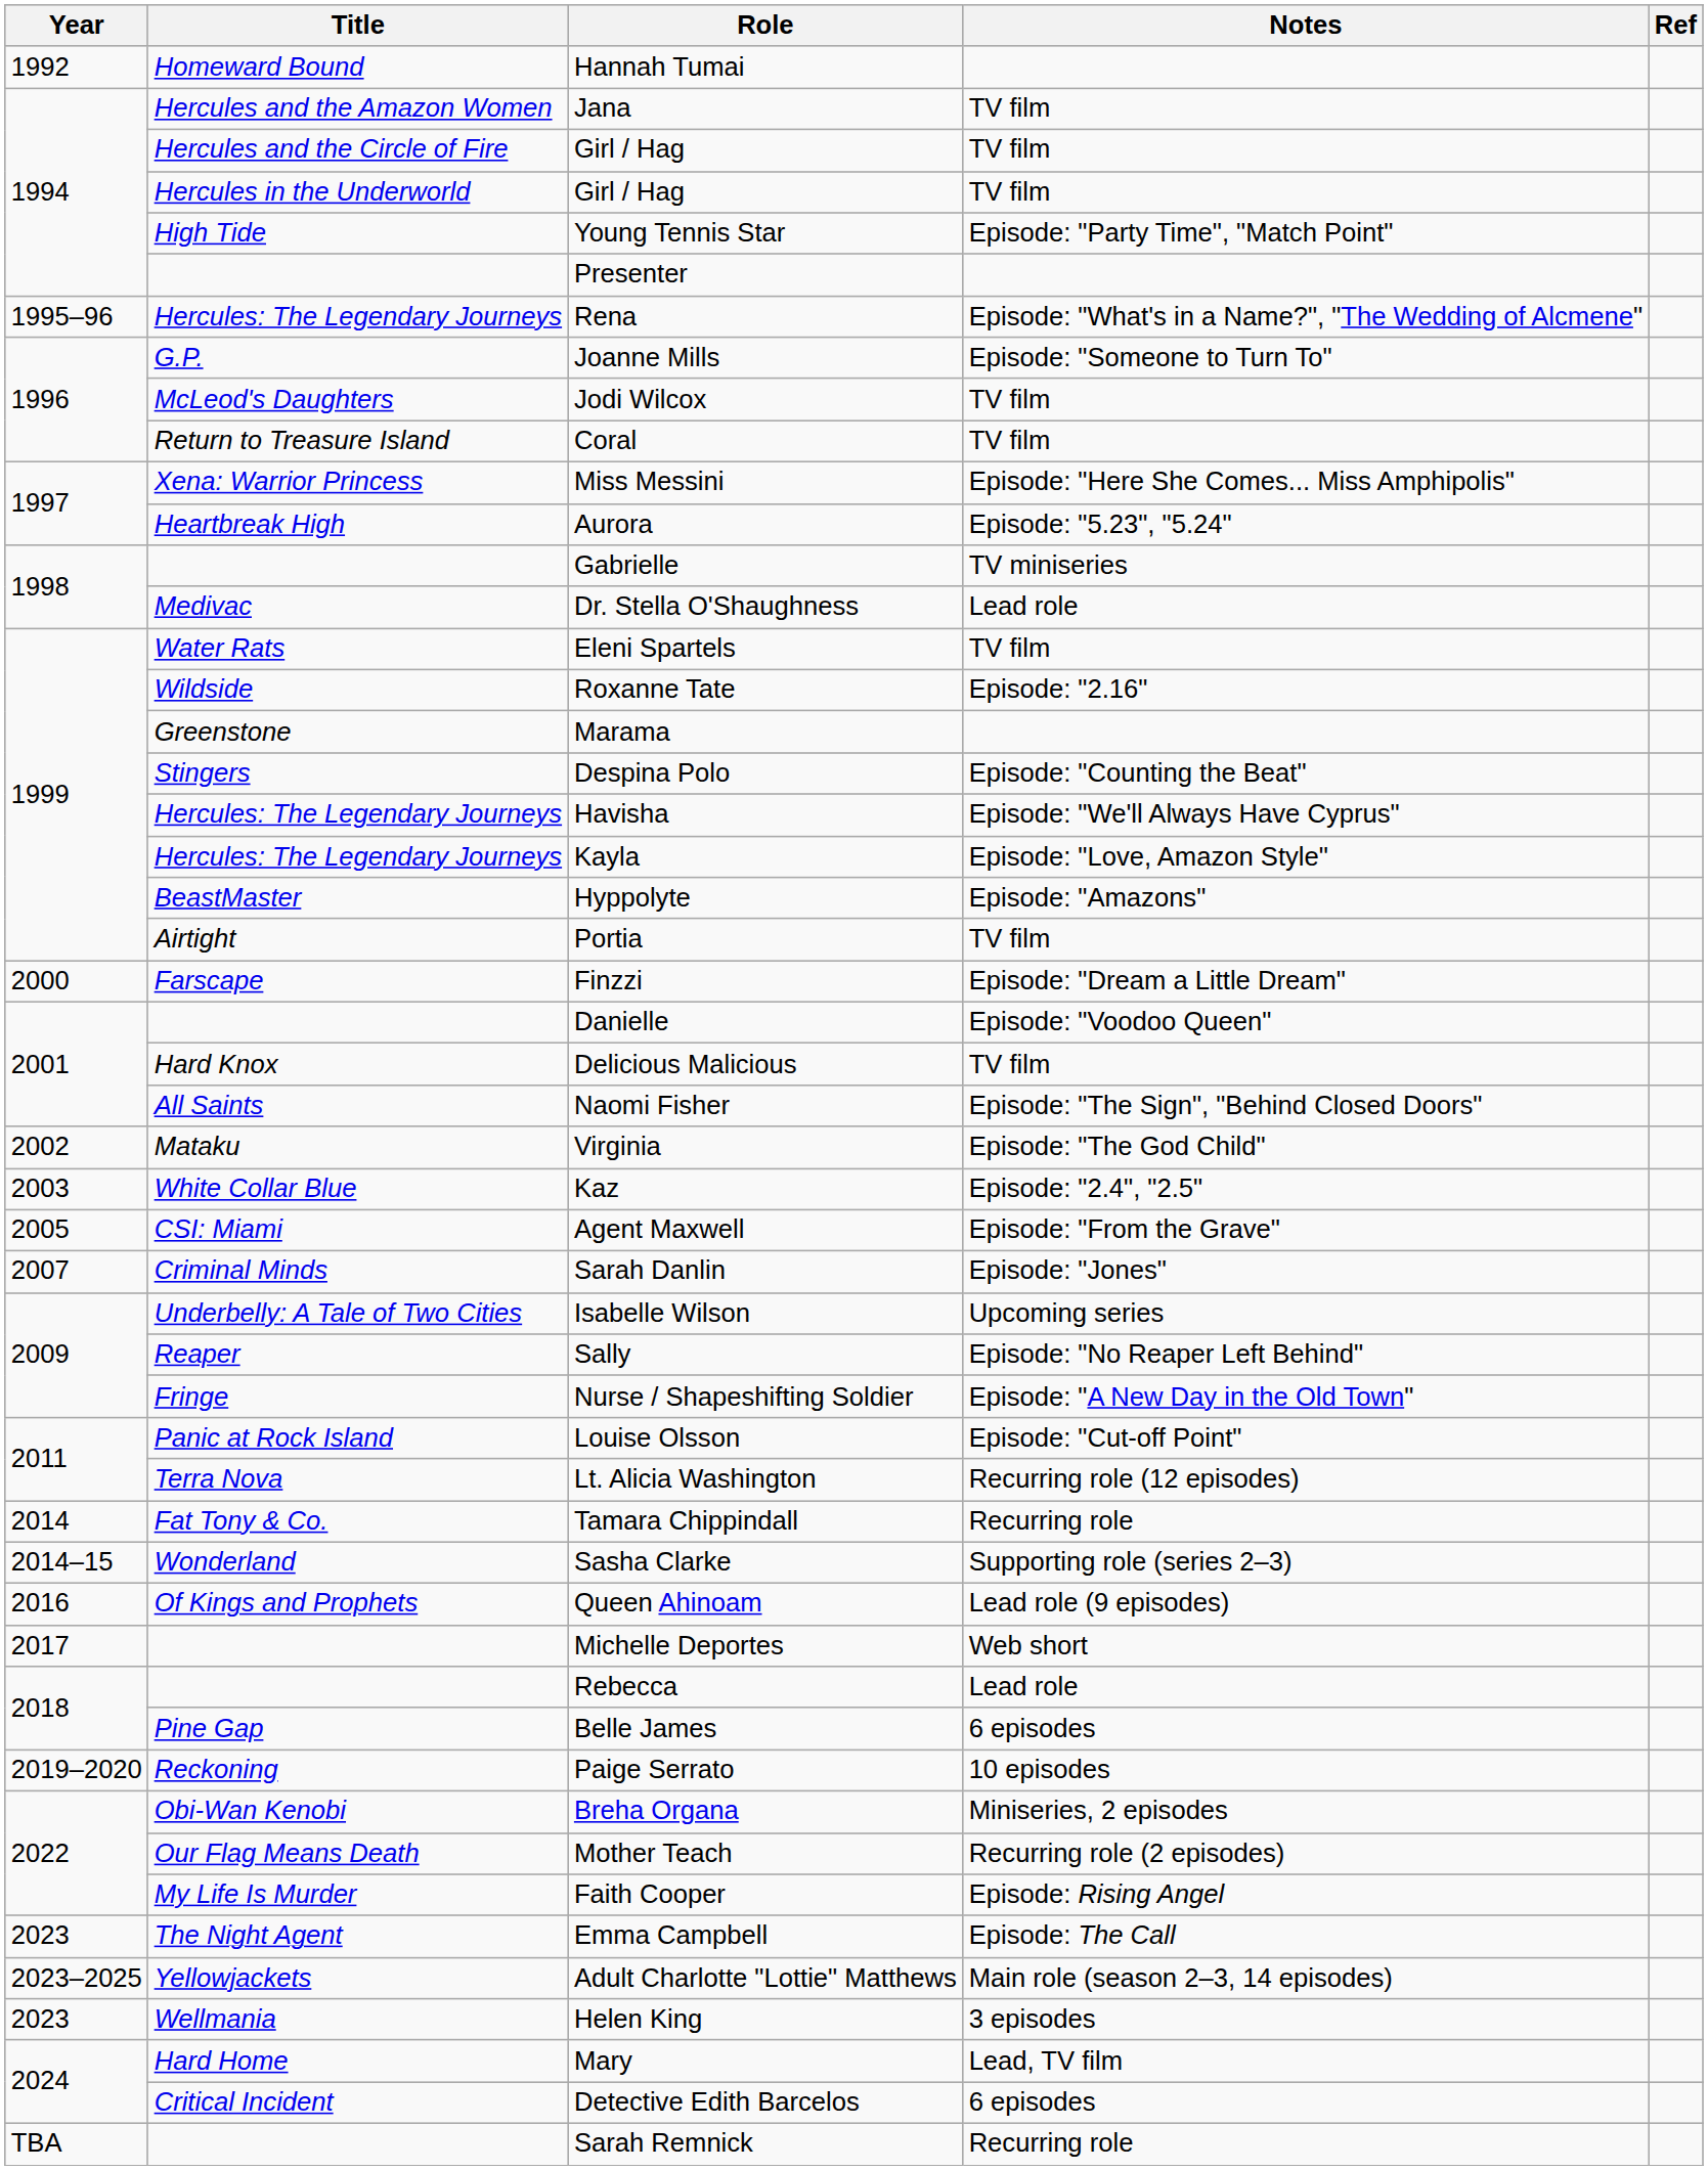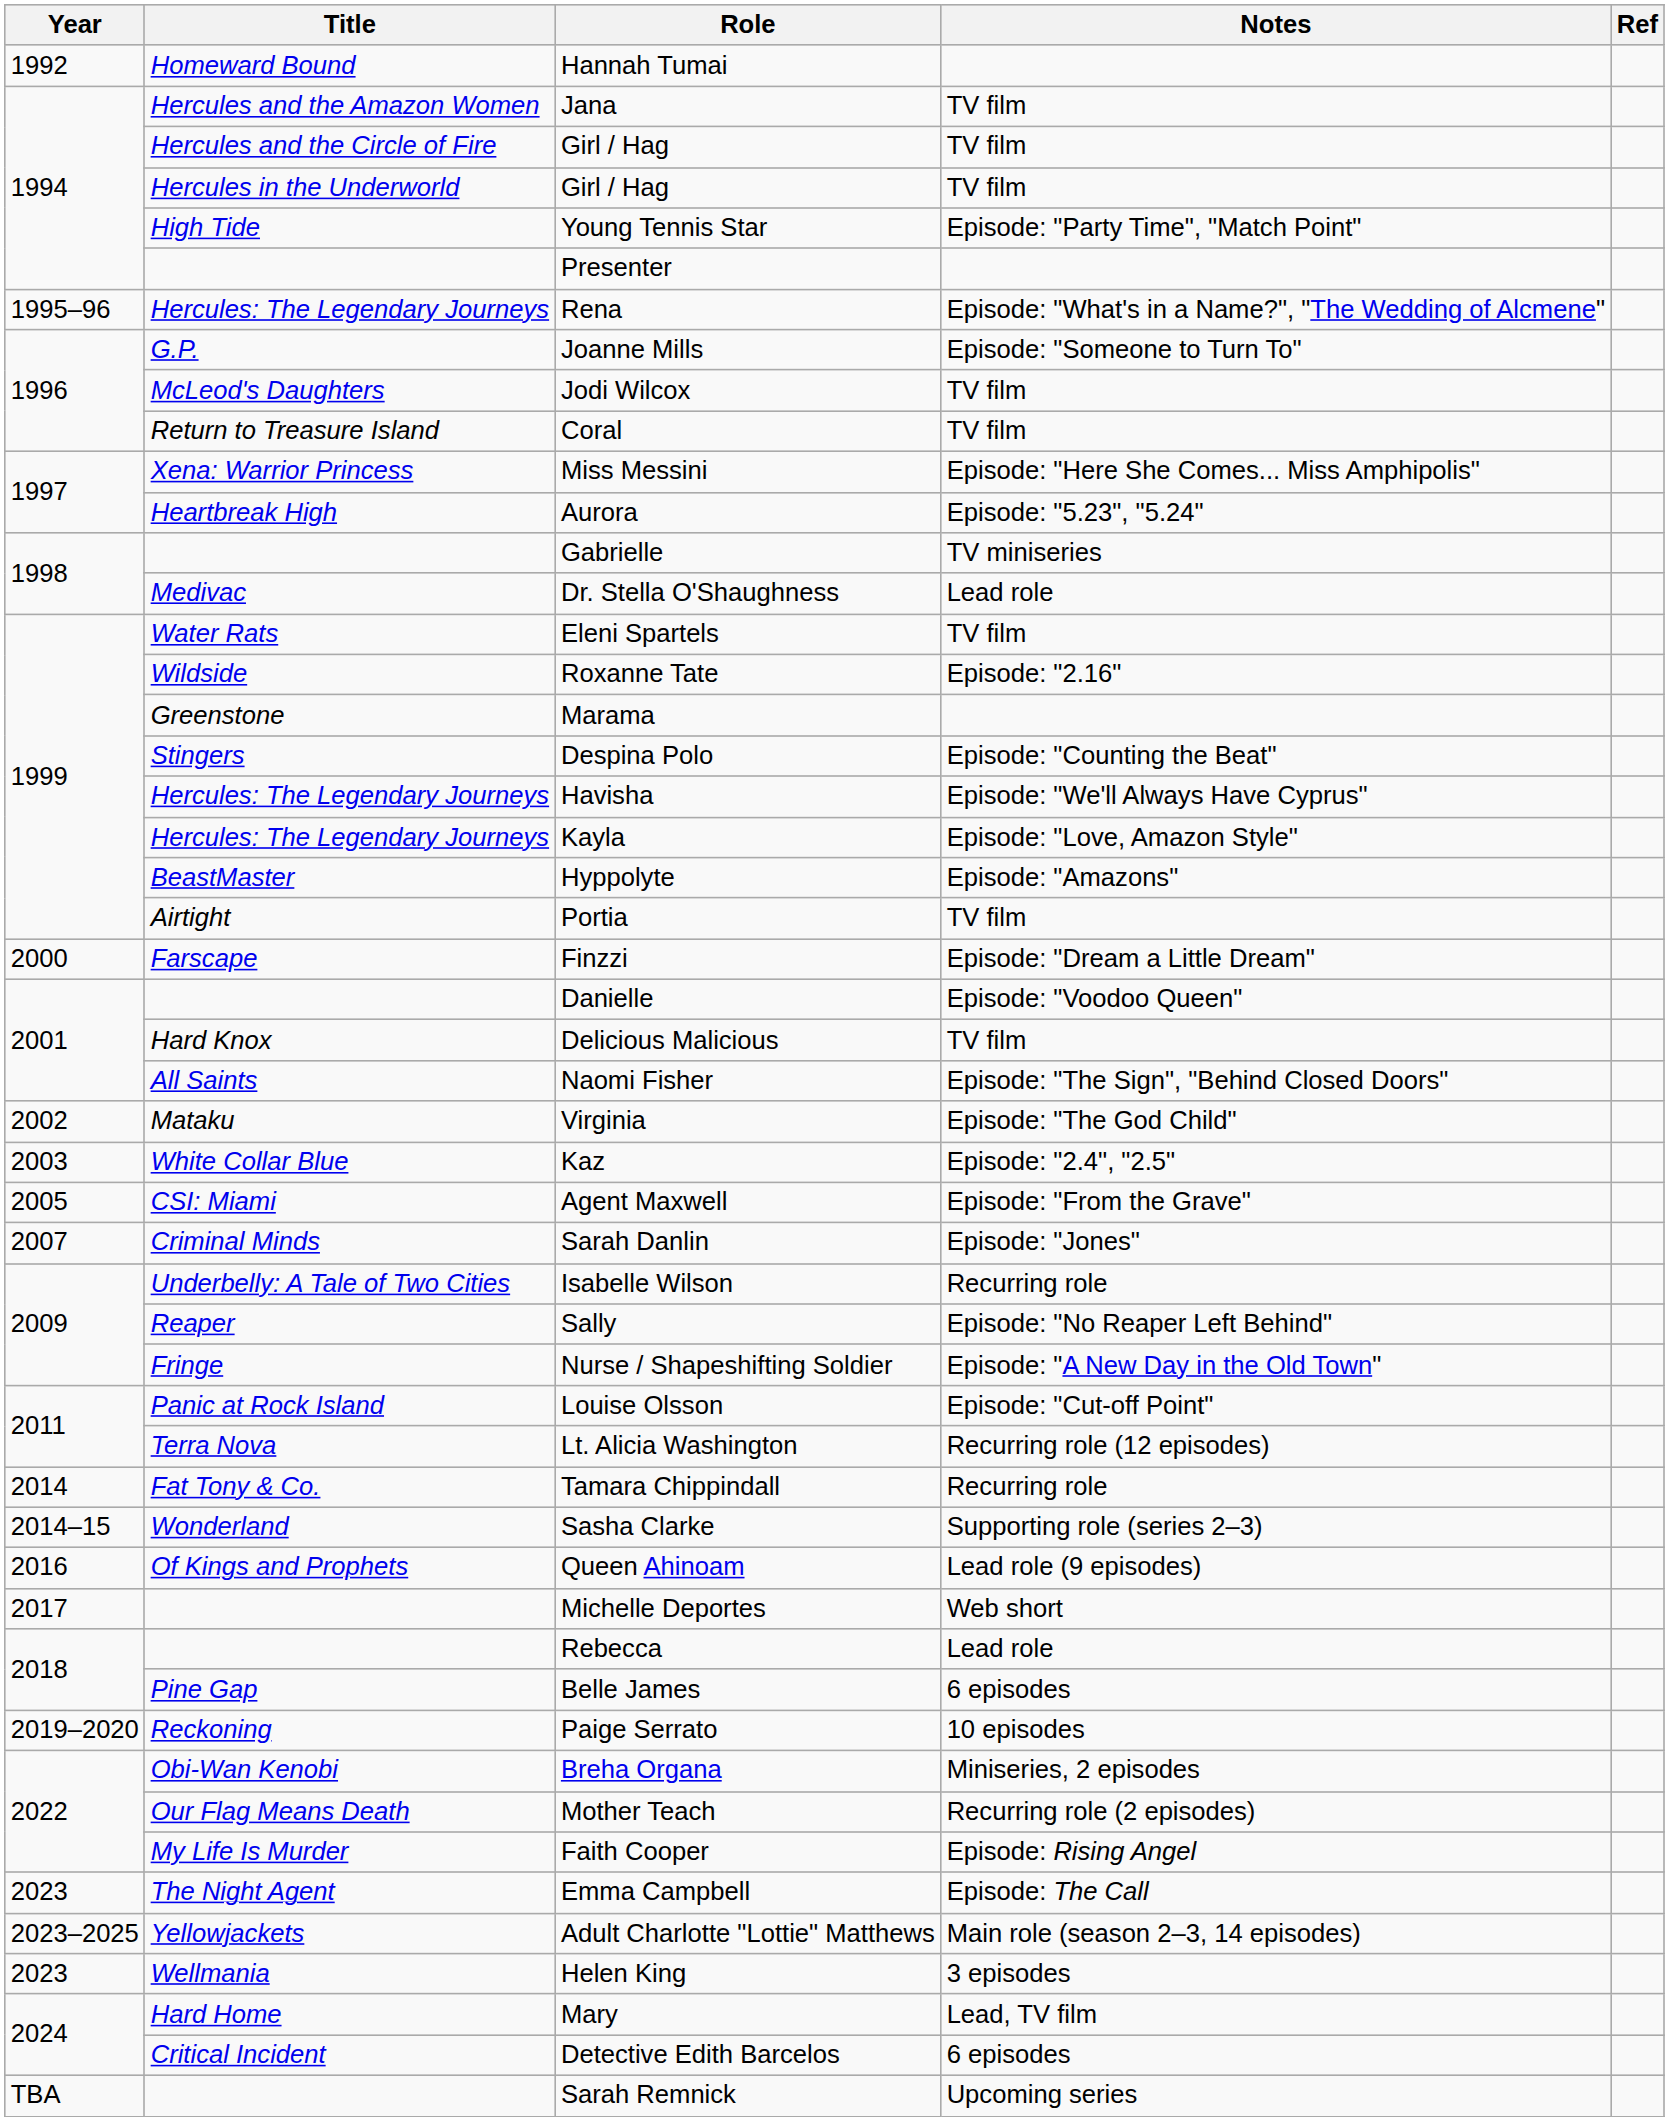 <table class="wikitable sortable">
 <tr>
 <th>Year</th>
 <th>Title</th>
 <th>Role</th>
 <th class="unsortable">Notes</th>
 <th>Ref</th>
 </tr>
 <tr>
 <td>1992</td>
 <td><em><a href='#'>Homeward Bound</a></em></td>
 <td>Hannah Tumai</td>
 <td></td>
 <td></td>
 </tr>
 <tr>
 <td rowspan="5">1994</td>
 <td><em><a href='#'>Hercules and the Amazon Women</a></em></td>
 <td>Jana</td>
 <td>TV film</td>
 <td></td>
 </tr>
 <tr>
 <td><em><a href='#'>Hercules and the Circle of Fire</a></em></td>
 <td>Girl / Hag</td>
 <td>TV film</td>
 <td></td>
 </tr>
 <tr>
 <td><em><a href='#'>Hercules in the Underworld</a></em></td>
 <td>Girl / Hag</td>
 <td>TV film</td>
 <td></td>
 </tr>
 <tr>
 <td><em><a href='#'>High Tide</a></em></td>
 <td>Young Tennis Star</td>
 <td>Episode: "Party Time", "Match Point"</td>
 <td></td>
 </tr>
 <tr>
 <td><em></em></td>
 <td>Presenter</td>
 <td></td>
 <td></td>
 </tr>
 <tr>
 <td>1995–96</td>
 <td><em><a href='#'>Hercules: The Legendary Journeys</a></em></td>
 <td>Rena</td>
 <td>Episode: "What's in a Name?", "<a href='#'>The Wedding of Alcmene</a>"</td>
 <td></td>
 </tr>
 <tr>
 <td rowspan="3">1996</td>
 <td><em><a href='#'>G.P.</a></em></td>
 <td>Joanne Mills</td>
 <td>Episode: "Someone to Turn To"</td>
 <td></td>
 </tr>
 <tr>
 <td><em><a href='#'>McLeod's Daughters</a></em></td>
 <td>Jodi Wilcox</td>
 <td>TV film</td>
 <td></td>
 </tr>
 <tr>
 <td><em>Return to Treasure Island</em></td>
 <td>Coral</td>
 <td>TV film</td>
 <td></td>
 </tr>
 <tr>
 <td rowspan="2">1997</td>
 <td><em><a href='#'>Xena: Warrior Princess</a></em></td>
 <td>Miss Messini</td>
 <td>Episode: "Here She Comes... Miss Amphipolis"</td>
 <td></td>
 </tr>
 <tr>
 <td><em><a href='#'>Heartbreak High</a></em></td>
 <td>Aurora</td>
 <td>Episode: "5.23", "5.24"</td>
 <td></td>
 </tr>
 <tr>
 <td rowspan="2">1998</td>
 <td><em></em></td>
 <td>Gabrielle</td>
 <td>TV miniseries</td>
 <td></td>
 </tr>
 <tr>
 <td><em><a href='#'>Medivac</a></em></td>
 <td>Dr. Stella O'Shaughness</td>
 <td>Lead role</td>
 <td></td>
 </tr>
 <tr>
 <td rowspan="8">1999</td>
 <td><em><a href='#'>Water Rats</a></em></td>
 <td>Eleni Spartels</td>
 <td>TV film</td>
 <td></td>
 </tr>
 <tr>
 <td><em><a href='#'>Wildside</a></em></td>
 <td>Roxanne Tate</td>
 <td>Episode: "2.16"</td>
 <td></td>
 </tr>
 <tr>
 <td><em>Greenstone</em></td>
 <td>Marama</td>
 <td></td>
 <td></td>
 </tr>
 <tr>
 <td><em><a href='#'>Stingers</a></em></td>
 <td>Despina Polo</td>
 <td>Episode: "Counting the Beat"</td>
 <td></td>
 </tr>
 <tr>
 <td><em><a href='#'>Hercules: The Legendary Journeys</a></em></td>
 <td>Havisha</td>
 <td>Episode: "We'll Always Have Cyprus"</td>
 <td></td>
 </tr>
 <tr>
 <td><em><a href='#'>Hercules: The Legendary Journeys</a></em></td>
 <td>Kayla</td>
 <td>Episode: "Love, Amazon Style"</td>
 <td></td>
 </tr>
 <tr>
 <td><em><a href='#'>BeastMaster</a></em></td>
 <td>Hyppolyte</td>
 <td>Episode: "Amazons"</td>
 <td></td>
 </tr>
 <tr>
 <td><em>Airtight</em></td>
 <td>Portia</td>
 <td>TV film</td>
 <td></td>
 </tr>
 <tr>
 <td>2000</td>
 <td><em><a href='#'>Farscape</a></em></td>
 <td>Finzzi</td>
 <td>Episode: "Dream a Little Dream"</td>
 <td></td>
 </tr>
 <tr>
 <td rowspan="3">2001</td>
 <td><em></em></td>
 <td>Danielle</td>
 <td>Episode: "Voodoo Queen"</td>
 <td></td>
 </tr>
 <tr>
 <td><em>Hard Knox</em></td>
 <td>Delicious Malicious</td>
 <td>TV film</td>
 <td></td>
 </tr>
 <tr>
 <td><em><a href='#'>All Saints</a></em></td>
 <td>Naomi Fisher</td>
 <td>Episode: "The Sign", "Behind Closed Doors"</td>
 <td></td>
 </tr>
 <tr>
 <td>2002</td>
 <td><em>Mataku</em></td>
 <td>Virginia</td>
 <td>Episode: "The God Child"</td>
 <td></td>
 </tr>
 <tr>
 <td>2003</td>
 <td><em><a href='#'>White Collar Blue</a></em></td>
 <td>Kaz</td>
 <td>Episode: "2.4", "2.5"</td>
 <td></td>
 </tr>
 <tr>
 <td>2005</td>
 <td><em><a href='#'>CSI: Miami</a></em></td>
 <td>Agent Maxwell</td>
 <td>Episode: "From the Grave"</td>
 <td></td>
 </tr>
 <tr>
 <td>2007</td>
 <td><em><a href='#'>Criminal Minds</a></em></td>
 <td>Sarah Danlin</td>
 <td>Episode: "Jones"</td>
 <td></td>
 </tr>
 <tr>
 <td rowspan="3">2009</td>
 <td><em><a href='#'>Underbelly: A Tale of Two Cities</a></em></td>
 <td>Isabelle Wilson</td>
-<td>Upcoming series</td>
+<td>Recurring role</td>
 <td></td>
 </tr>
 <tr>
 <td><em><a href='#'>Reaper</a></em></td>
 <td>Sally</td>
 <td>Episode: "No Reaper Left Behind"</td>
 <td></td>
 </tr>
 <tr>
 <td><em><a href='#'>Fringe</a></em></td>
 <td>Nurse / Shapeshifting Soldier</td>
 <td>Episode: "<a href='#'>A New Day in the Old Town</a>"</td>
 <td></td>
 </tr>
 <tr>
 <td rowspan="2">2011</td>
 <td><em><a href='#'>Panic at Rock Island</a></em></td>
 <td>Louise Olsson</td>
 <td>Episode: "Cut-off Point"</td>
 <td></td>
 </tr>
 <tr>
 <td><em><a href='#'>Terra Nova</a></em></td>
 <td>Lt. Alicia Washington</td>
 <td>Recurring role (12 episodes)</td>
 <td></td>
 </tr>
 <tr>
 <td>2014</td>
 <td><em><a href='#'>Fat Tony & Co.</a></em></td>
 <td>Tamara Chippindall</td>
 <td>Recurring role</td>
 <td></td>
 </tr>
 <tr>
 <td>2014–15</td>
 <td><em><a href='#'>Wonderland</a></em></td>
 <td>Sasha Clarke</td>
 <td>Supporting role (series 2–3)</td>
 <td></td>
 </tr>
 <tr>
 <td>2016</td>
 <td><em><a href='#'>Of Kings and Prophets</a></em></td>
 <td>Queen <a href='#'>Ahinoam</a></td>
 <td>Lead role (9 episodes)</td>
 <td></td>
 </tr>
 <tr>
 <td>2017</td>
 <td><em></em></td>
 <td>Michelle Deportes</td>
 <td>Web short</td>
 <td></td>
 </tr>
 <tr>
 <td rowspan="2">2018</td>
 <td><em></em></td>
 <td>Rebecca</td>
 <td>Lead role</td>
 <td></td>
 </tr>
 <tr>
 <td><em><a href='#'>Pine Gap</a></em></td>
 <td>Belle James</td>
 <td>6 episodes</td>
 <td></td>
 </tr>
 <tr>
 <td>2019–2020</td>
 <td><em><a href='#'>Reckoning</a></em></td>
 <td>Paige Serrato</td>
 <td>10 episodes</td>
 <td></td>
 </tr>
 <tr>
 <td rowspan="3">2022</td>
 <td><em><a href='#'>Obi-Wan Kenobi</a></em></td>
 <td><a href='#'>Breha Organa</a></td>
 <td>Miniseries, 2 episodes</td>
 <td></td>
 </tr>
 <tr>
 <td><em><a href='#'>Our Flag Means Death</a></em></td>
 <td>Mother Teach</td>
 <td>Recurring role (2 episodes)</td>
 <td></td>
 </tr>
 <tr>
 <td><em><a href='#'>My Life Is Murder</a></em></td>
 <td>Faith Cooper</td>
 <td>Episode: <em> Rising Angel</em></td>
 <td></td>
 </tr>
 <tr>
 <td>2023</td>
 <td><em><a href='#'>The Night Agent</a></em></td>
 <td>Emma Campbell</td>
 <td>Episode: <em> The Call</em></td>
 <td></td>
 </tr>
 <tr>
 <td>2023–2025</td>
 <td><em><a href='#'>Yellowjackets</a></em></td>
 <td>Adult Charlotte "Lottie" Matthews</td>
 <td>Main role (season 2–3, 14 episodes)</td>
 <td></td>
 </tr>
 <tr>
 <td>2023</td>
 <td><em><a href='#'>Wellmania</a></em></td>
 <td>Helen King</td>
 <td>3 episodes</td>
 <td></td>
 </tr>
 <tr>
 <td rowspan="2">2024</td>
 <td><em><a href='#'>Hard Home</a></em></td>
 <td>Mary</td>
 <td>Lead, TV film</td>
 <td></td>
 </tr>
 <tr>
 <td><em><a href='#'>Critical Incident</a></em></td>
 <td>Detective Edith Barcelos</td>
 <td>6 episodes</td>
 <td></td>
 </tr>
 <tr>
 <td>TBA</td>
 <td></td>
 <td>Sarah Remnick</td>
-<td>Recurring role</td>
+<td>Upcoming series</td>
 <td></td>
 </tr>
 </table>
